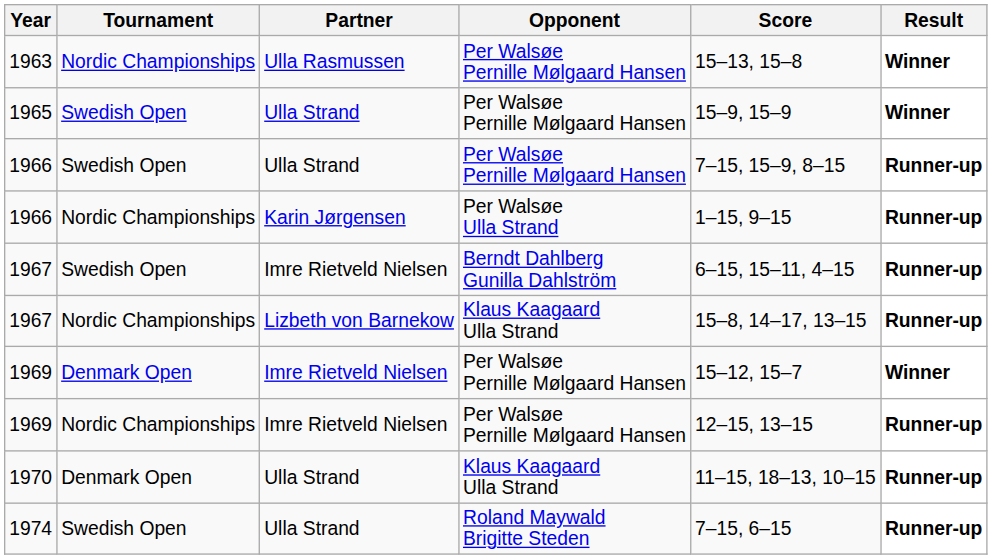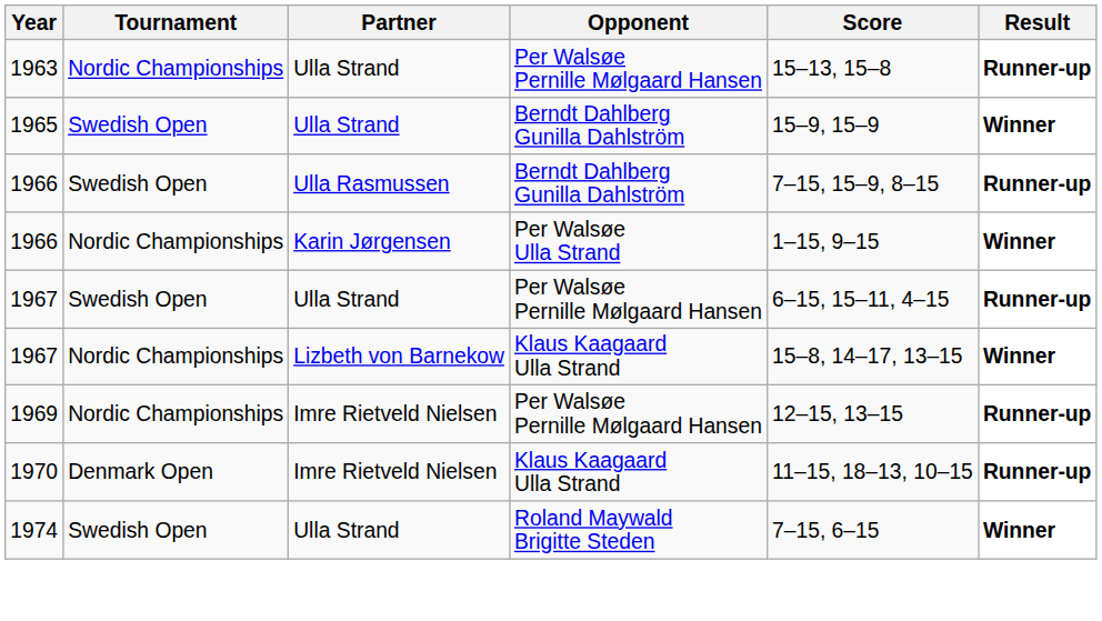 <table class="sortable wikitable" style="font-size: 90%;">
 <tr>
 <th>Year</th>
 <th>Tournament</th>
 <th>Partner</th>
 <th>Opponent</th>
 <th>Score</th>
 <th>Result</th>
 </tr>
 <tr>
 <td align="center">1963</td>
 <td align="left"><a href='#'>Nordic Championships</a></td>
-<td align="left"> <a href='#'>Ulla Rasmussen</a></td>
+<td align="left"> Ulla Strand</td>
 <td align="left"> <a href='#'>Per Walsøe</a><br> <a href='#'>Pernille Mølgaard Hansen</a></td>
 <td align="left">15–13, 15–8</td>
-<td style="text-align:left; background: white"> <strong>Winner</strong></td>
+<td style="text-align:left; background: white"> <strong>Runner-up</strong></td>
 </tr>
 <tr>
 <td align="center">1965</td>
 <td align="left"><a href='#'>Swedish Open</a></td>
 <td align="left"> <a href='#'>Ulla Strand</a></td>
-<td align="left"> Per Walsøe<br> Pernille Mølgaard Hansen</td>
+<td align="left"> <a href='#'>Berndt Dahlberg</a><br> <a href='#'>Gunilla Dahlström</a></td>
 <td align="left">15–9, 15–9</td>
 <td style="text-align:left; background: white"> <strong>Winner</strong></td>
 </tr>
 <tr>
 <td align="center">1966</td>
 <td align="left">Swedish Open</td>
-<td align="left"> Ulla Strand</td>
-<td align="left"> <a href='#'>Per Walsøe</a><br> <a href='#'>Pernille Mølgaard Hansen</a></td>
+<td align="left"> <a href='#'>Ulla Rasmussen</a></td>
+<td align="left"> <a href='#'>Berndt Dahlberg</a><br> <a href='#'>Gunilla Dahlström</a></td>
 <td align="left">7–15, 15–9, 8–15</td>
 <td style="text-align:left; background: white"> <strong>Runner-up</strong></td>
 </tr>
 <tr>
 <td align="center">1966</td>
 <td align="left">Nordic Championships</td>
 <td align="left"> <a href='#'>Karin Jørgensen</a></td>
 <td align="left"> Per Walsøe<br> <a href='#'>Ulla Strand</a></td>
 <td align="left">1–15, 9–15</td>
-<td style="text-align:left; background: white"> <strong>Runner-up</strong></td>
+<td style="text-align:left; background: white"> <strong>Winner</strong></td>
 </tr>
 <tr>
 <td align="center">1967</td>
 <td align="left">Swedish Open</td>
-<td align="left"> Imre Rietveld Nielsen</td>
-<td align="left"> <a href='#'>Berndt Dahlberg</a><br> <a href='#'>Gunilla Dahlström</a></td>
+<td align="left"> Ulla Strand</td>
+<td align="left"> Per Walsøe<br> Pernille Mølgaard Hansen</td>
 <td align="left">6–15, 15–11, 4–15</td>
 <td style="text-align:left; background: white"> <strong>Runner-up</strong></td>
 </tr>
 <tr>
 <td align="center">1967</td>
 <td align="left">Nordic Championships</td>
 <td align="left"> <a href='#'>Lizbeth von Barnekow</a></td>
 <td align="left"> <a href='#'>Klaus Kaagaard</a><br> Ulla Strand</td>
 <td align="left">15–8, 14–17, 13–15</td>
-<td style="text-align:left; background: white"> <strong>Runner-up</strong></td>
-</tr>
-<tr>
-<td align="center">1969</td>
-<td align="left"><a href='#'>Denmark Open</a></td>
-<td align="left"> <a href='#'>Imre Rietveld Nielsen</a></td>
-<td align="left"> Per Walsøe<br> Pernille Mølgaard Hansen</td>
-<td align="left">15–12, 15–7</td>
 <td style="text-align:left; background: white"> <strong>Winner</strong></td>
 </tr>
 <tr>
 <td align="center">1969</td>
 <td align="left">Nordic Championships</td>
 <td align="left"> Imre Rietveld Nielsen</td>
 <td align="left"> Per Walsøe<br> Pernille Mølgaard Hansen</td>
 <td align="left">12–15, 13–15</td>
 <td style="text-align:left; background: white"> <strong>Runner-up</strong></td>
 </tr>
 <tr>
 <td align="center">1970</td>
 <td align="left">Denmark Open</td>
-<td align="left"> Ulla Strand</td>
+<td align="left"> Imre Rietveld Nielsen</td>
 <td align="left"> <a href='#'>Klaus Kaagaard</a><br> Ulla Strand</td>
 <td align="left">11–15, 18–13, 10–15</td>
 <td style="text-align:left; background: white"> <strong>Runner-up</strong></td>
 </tr>
 <tr>
 <td align="center">1974</td>
 <td align="left">Swedish Open</td>
 <td align="left"> Ulla Strand</td>
 <td align="left"> <a href='#'>Roland Maywald</a><br> <a href='#'>Brigitte Steden</a></td>
 <td align="left">7–15, 6–15</td>
-<td style="text-align:left; background: white"> <strong>Runner-up</strong></td>
+<td style="text-align:left; background: white"> <strong>Winner</strong></td>
 </tr>
 </table>
